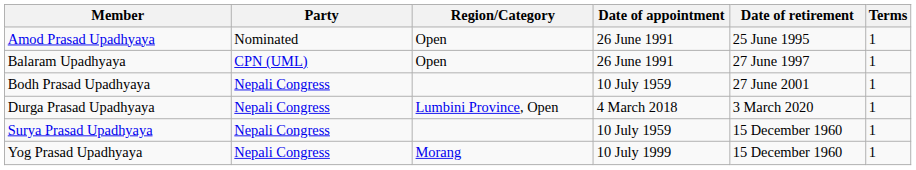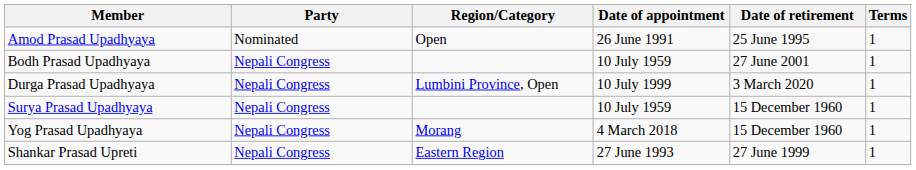 <table class="wikitable sortable">
 <tr>
 <th style="width: 25%;">Member</th>
 <th style="width: 20%;">Party</th>
 <th style="width: 20%;">Region/Category</th>
 <th style="width: 15%;">Date of appointment</th>
 <th style="width: 15%;">Date of retirement</th>
 <th style="width: 5%;">Terms</th>
 </tr>
 <tr>
 <td><a href='#'>Amod Prasad Upadhyaya</a></td>
 <td>Nominated</td>
 <td>Open</td>
 <td>26 June 1991</td>
 <td>25 June 1995</td>
 <td>1</td>
 </tr>
 <tr>
-<td>Balaram Upadhyaya</td>
-<td><a href='#'>CPN (UML)</a></td>
-<td>Open</td>
-<td>26 June 1991</td>
-<td>27 June 1997</td>
-<td>1</td>
-</tr>
-<tr>
 <td>Bodh Prasad Upadhyaya</td>
 <td><a href='#'>Nepali Congress</a></td>
 <td></td>
 <td>10 July 1959</td>
 <td>27 June 2001</td>
 <td>1</td>
 </tr>
 <tr>
 <td>Durga Prasad Upadhyaya</td>
 <td><a href='#'>Nepali Congress</a></td>
 <td><a href='#'>Lumbini Province</a>, Open</td>
-<td>4 March 2018</td>
+<td>10 July 1999</td>
 <td>3 March 2020</td>
 <td>1</td>
 </tr>
 <tr>
 <td><a href='#'>Surya Prasad Upadhyaya</a></td>
 <td><a href='#'>Nepali Congress</a></td>
 <td></td>
 <td>10 July 1959</td>
 <td>15 December 1960</td>
 <td>1</td>
 </tr>
 <tr>
 <td>Yog Prasad Upadhyaya</td>
 <td><a href='#'>Nepali Congress</a></td>
 <td><a href='#'>Morang</a></td>
-<td>10 July 1999</td>
+<td>4 March 2018</td>
 <td>15 December 1960</td>
 <td>1</td>
 </tr>
+<tr>
+<td>Shankar Prasad Upreti</td>
+<td><a href='#'>Nepali Congress</a></td>
+<td><a href='#'>Eastern Region</a></td>
+<td>27 June 1993</td>
+<td>27 June 1999</td>
+<td>1</td>
+</tr>
 </table>
